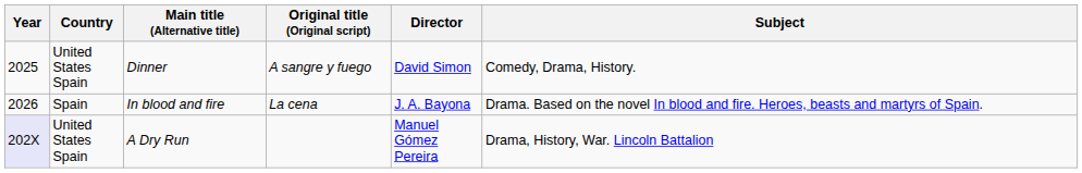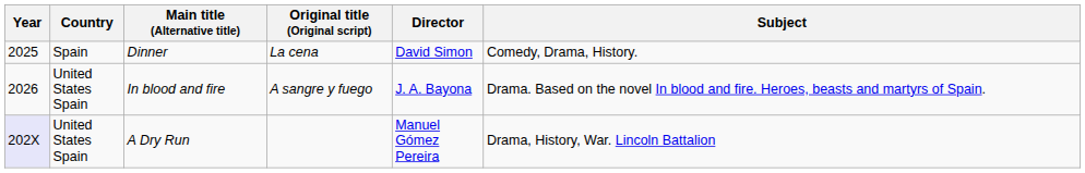 <table class="wikitable sortable" style="width:100%;">
 <tr>
 <th>Year</th>
 <th width= 80>Country</th>
 <th class="unsortable" style="width:160px;">Main title<br><small>(Alternative title)</small></th>
 <th class="unsortable" style="width:140px;">Original title<br><small>(Original script)</small></th>
 <th width=100>Director</th>
 <th class="unsortable">Subject</th>
 </tr>
 <tr>
 <td>2025</td>
-<td>United States<br>Spain</td>
+<td>Spain</td>
 <td><em>Dinner</em></td>
-<td><em>A sangre y fuego</em></td>
+<td><em>La cena</em></td>
 <td><a href='#'>David Simon</a></td>
 <td>Comedy, Drama, History.</td>
 </tr>
 <tr>
 <td>2026</td>
-<td>Spain</td>
+<td>United States<br>Spain</td>
 <td><em>In blood and fire</em></td>
-<td><em>La cena</em></td>
+<td><em>A sangre y fuego</em></td>
 <td><a href='#'>J. A. Bayona</a></td>
 <td>Drama. Based on the novel <a href='#'>In blood and fire. Heroes, beasts and martyrs of Spain</a>.</td>
 </tr>
 <tr>
 <td style="background: lavender;">202X</td>
 <td>United States<br>Spain</td>
 <td><em>A Dry Run</em></td>
 <td></td>
 <td><a href='#'>Manuel Gómez Pereira</a></td>
 <td>Drama, History, War. <a href='#'>Lincoln Battalion</a></td>
 </tr>
 </table>
